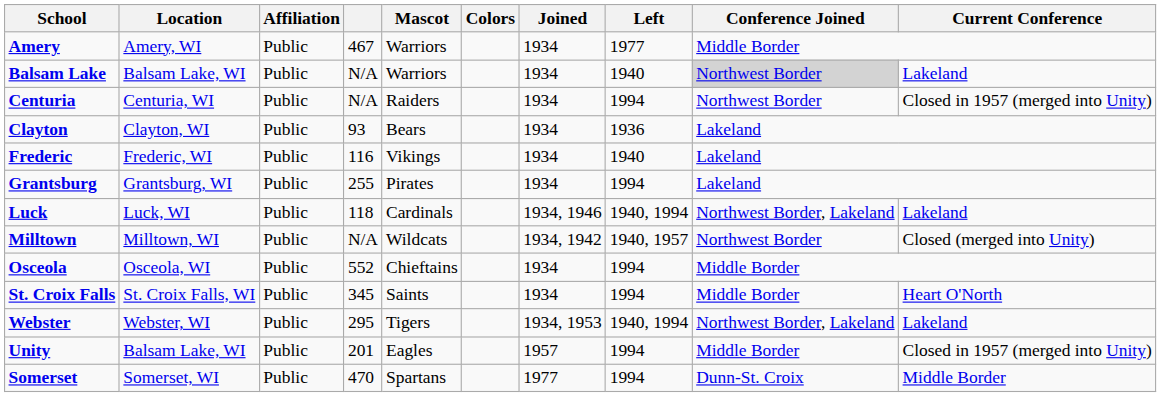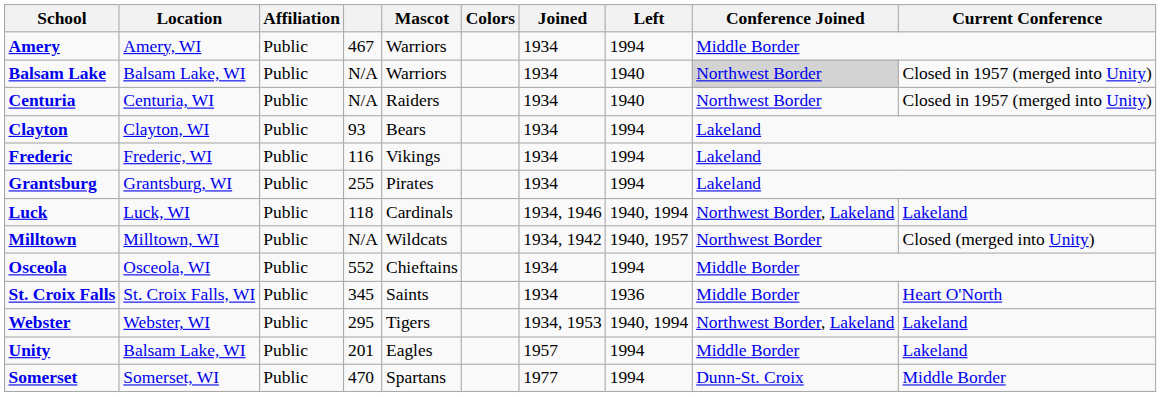 <table class="wikitable sortable">
 <tr>
 <th>School</th>
 <th>Location</th>
 <th>Affiliation</th>
 <th></th>
 <th>Mascot</th>
 <th>Colors</th>
 <th>Joined</th>
 <th>Left</th>
 <th>Conference Joined</th>
 <th>Current Conference</th>
 </tr>
 <tr>
 <td><a href='#'><strong>Amery</strong></a></td>
 <td><a href='#'>Amery, WI</a></td>
 <td>Public</td>
 <td>467</td>
 <td>Warriors</td>
 <td> </td>
 <td>1934</td>
-<td>1977</td>
+<td>1994</td>
 <td colspan="2"><a href='#'>Middle Border</a></td>
 </tr>
 <tr>
 <td><a href='#'><strong>Balsam Lake</strong></a></td>
 <td><a href='#'>Balsam Lake, WI</a></td>
 <td>Public</td>
 <td>N/A</td>
 <td>Warriors</td>
 <td> </td>
 <td>1934</td>
 <td>1940</td>
 <td style="background: lightgrey;"><a href='#'>Northwest Border</a></td>
-<td><a href='#'>Lakeland</a></td>
+<td>Closed in 1957 (merged into <a href='#'>Unity</a>)</td>
 </tr>
 <tr>
 <td><a href='#'><strong>Centuria</strong></a></td>
 <td><a href='#'>Centuria, WI</a></td>
 <td>Public</td>
 <td>N/A</td>
 <td>Raiders</td>
 <td> </td>
 <td>1934</td>
-<td>1994</td>
+<td>1940</td>
 <td><a href='#'>Northwest Border</a></td>
 <td>Closed in 1957 (merged into <a href='#'>Unity</a>)</td>
 </tr>
 <tr>
 <td><a href='#'><strong>Clayton</strong></a></td>
 <td><a href='#'>Clayton, WI</a></td>
 <td>Public</td>
 <td>93</td>
 <td>Bears</td>
 <td> </td>
 <td>1934</td>
-<td>1936</td>
+<td>1994</td>
 <td colspan="2"><a href='#'>Lakeland</a></td>
 </tr>
 <tr>
 <td><a href='#'><strong>Frederic</strong></a></td>
 <td><a href='#'>Frederic, WI</a></td>
 <td>Public</td>
 <td>116</td>
 <td>Vikings</td>
 <td> </td>
 <td>1934</td>
-<td>1940</td>
+<td>1994</td>
 <td colspan="2"><a href='#'>Lakeland</a></td>
 </tr>
 <tr>
 <td><a href='#'><strong>Grantsburg</strong></a></td>
 <td><a href='#'>Grantsburg, WI</a></td>
 <td>Public</td>
 <td>255</td>
 <td>Pirates</td>
 <td> </td>
 <td>1934</td>
 <td>1994</td>
 <td colspan="2"><a href='#'>Lakeland</a></td>
 </tr>
 <tr>
 <td><a href='#'><strong>Luck</strong></a></td>
 <td><a href='#'>Luck, WI</a></td>
 <td>Public</td>
 <td>118</td>
 <td>Cardinals</td>
 <td> </td>
 <td>1934, 1946</td>
 <td>1940, 1994</td>
 <td><a href='#'>Northwest Border</a>, <a href='#'>Lakeland</a></td>
 <td><a href='#'>Lakeland</a></td>
 </tr>
 <tr>
 <td><a href='#'><strong>Milltown</strong></a></td>
 <td><a href='#'>Milltown, WI</a></td>
 <td>Public</td>
 <td>N/A</td>
 <td>Wildcats</td>
 <td> </td>
 <td>1934, 1942</td>
 <td>1940, 1957</td>
 <td><a href='#'>Northwest Border</a></td>
 <td>Closed (merged into <a href='#'>Unity</a>)</td>
 </tr>
 <tr>
 <td><a href='#'><strong>Osceola</strong></a></td>
 <td><a href='#'>Osceola, WI</a></td>
 <td>Public</td>
 <td>552</td>
 <td>Chieftains</td>
 <td> </td>
 <td>1934</td>
 <td>1994</td>
 <td colspan="2"><a href='#'>Middle Border</a></td>
 </tr>
 <tr>
 <td><a href='#'><strong>St. Croix Falls</strong></a></td>
 <td><a href='#'>St. Croix Falls, WI</a></td>
 <td>Public</td>
 <td>345</td>
 <td>Saints</td>
 <td> </td>
 <td>1934</td>
-<td>1994</td>
+<td>1936</td>
 <td><a href='#'>Middle Border</a></td>
 <td><a href='#'>Heart O'North</a></td>
 </tr>
 <tr>
 <td><a href='#'><strong>Webster</strong></a></td>
 <td><a href='#'>Webster, WI</a></td>
 <td>Public</td>
 <td>295</td>
 <td>Tigers</td>
 <td> </td>
 <td>1934, 1953</td>
 <td>1940, 1994</td>
 <td><a href='#'>Northwest Border</a>, <a href='#'>Lakeland</a></td>
 <td><a href='#'>Lakeland</a></td>
 </tr>
 <tr>
 <td><a href='#'><strong>Unity</strong></a></td>
 <td><a href='#'>Balsam Lake, WI</a></td>
 <td>Public</td>
 <td>201</td>
 <td>Eagles</td>
 <td> </td>
 <td>1957</td>
 <td>1994</td>
 <td><a href='#'>Middle Border</a></td>
-<td>Closed in 1957 (merged into <a href='#'>Unity</a>)</td>
+<td><a href='#'>Lakeland</a></td>
 </tr>
 <tr>
 <td><a href='#'><strong>Somerset</strong></a></td>
 <td><a href='#'>Somerset, WI</a></td>
 <td>Public</td>
 <td>470</td>
 <td>Spartans</td>
 <td> </td>
 <td>1977</td>
 <td>1994</td>
 <td><a href='#'>Dunn-St. Croix</a></td>
 <td><a href='#'>Middle Border</a></td>
 </tr>
 </table>
